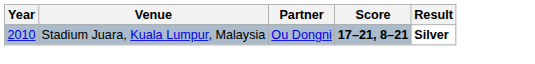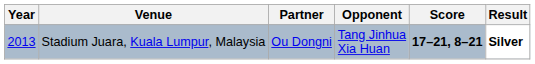 <table class="sortable wikitable" style="font-size: 90%;">
 <tr>
 <th>Year</th>
 <th>Venue</th>
 <th>Partner</th>
+<th>Opponent</th>
 <th>Score</th>
 <th>Result</th>
 </tr>
 <tr style="background:#AABBCC">
-<td align="center"><a href='#'>2010</a></td>
+<td align="center"><a href='#'>2013</a></td>
 <td align="left">Stadium Juara, <a href='#'>Kuala Lumpur</a>, Malaysia</td>
 <td align="left"> <a href='#'>Ou Dongni</a></td>
+<td align="left"> <a href='#'>Tang Jinhua</a><br> <a href='#'>Xia Huan</a></td>
 <td align="left"><strong>17–21, 8–21</strong></td>
 <td style="text-align:left; background:white"> <strong>Silver</strong></td>
 </tr>
 </table>
